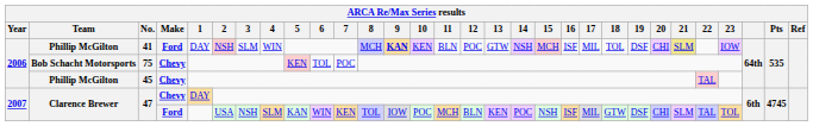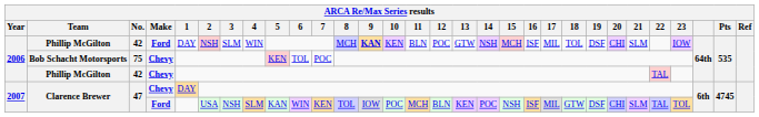 <table class="wikitable" style="text-align:center; font-size:75%">
 <tr>
 <th colspan=45><a href='#'>ARCA Re/Max Series</a> results</th>
 </tr>
 <tr>
 <th>Year</th>
 <th>Team</th>
 <th>No.</th>
 <th>Make</th>
 <th>1</th>
 <th>2</th>
 <th>3</th>
 <th>4</th>
 <th>5</th>
 <th>6</th>
 <th>7</th>
 <th>8</th>
 <th>9</th>
 <th>10</th>
 <th>11</th>
 <th>12</th>
 <th>13</th>
 <th>14</th>
 <th>15</th>
 <th>16</th>
 <th>17</th>
 <th>18</th>
 <th>19</th>
 <th>20</th>
 <th>21</th>
 <th>22</th>
 <th>23</th>
 <th></th>
 <th>Pts</th>
 <th>Ref</th>
 </tr>
 <tr>
 <th rowspan=3><a href='#'>2006</a></th>
 <th>Phillip McGilton</th>
-<th>41</th>
+<th>42</th>
 <th><a href='#'>Ford</a></th>
 <td><a href='#'>DAY</a></td>
 <td style="background:#FFCFCF;"><a href='#'>NSH</a><br></td>
 <td><a href='#'>SLM</a></td>
 <td><a href='#'>WIN</a></td>
 <td colspan=3></td>
 <td style="background:#CFCFFF;"><a href='#'>MCH</a><br></td>
 <td style="background:#FFDF9F;"><strong><a href='#'>KAN</a><br></strong></td>
 <td style="background:#EFCFFF;"><a href='#'>KEN</a><br></td>
 <td><a href='#'>BLN</a></td>
 <td><a href='#'>POC</a></td>
 <td><a href='#'>GTW</a></td>
 <td style="background:#EFCFFF;"><a href='#'>NSH</a><br></td>
 <td style="background:#FFCFCF;"><a href='#'>MCH</a><br></td>
 <td><a href='#'>ISF</a></td>
 <td><a href='#'>MIL</a></td>
 <td><a href='#'>TOL</a></td>
 <td><a href='#'>DSF</a></td>
 <td style="background:#EFCFFF;"><a href='#'>CHI</a><br></td>
-<td style="background: khaki;"><a href='#'>SLM</a></td>
+<td><a href='#'>SLM</a></td>
 <td></td>
 <td style="background:#EFCFFF;"><a href='#'>IOW</a><br></td>
 <th rowspan=3>64th</th>
 <th rowspan=3>535</th>
 <th rowspan=3></th>
 </tr>
 <tr>
 <th>Bob Schacht Motorsports</th>
 <th>75</th>
 <th><a href='#'>Chevy</a></th>
 <td colspan=4></td>
 <td style="background:#FFCFCF;"><a href='#'>KEN</a><br></td>
 <td><a href='#'>TOL</a></td>
 <td><a href='#'>POC</a></td>
 <td colspan=16></td>
 </tr>
 <tr>
 <th>Phillip McGilton</th>
-<th>45</th>
+<th>42</th>
 <th><a href='#'>Chevy</a></th>
 <td colspan=21></td>
 <td style="background:#FFCFCF;"><a href='#'>TAL</a><br></td>
 <td></td>
 </tr>
 <tr>
 <th rowspan=2><a href='#'>2007</a></th>
 <th rowspan=2>Clarence Brewer</th>
 <th rowspan=2>47</th>
 <th><a href='#'>Chevy</a></th>
 <td style="background:#FFDF9F;"><a href='#'>DAY</a><br></td>
 <td colspan=22></td>
 <th rowspan=2>6th</th>
 <th rowspan=2>4745</th>
 <th rowspan=2></th>
 </tr>
 <tr>
 <th><a href='#'>Ford</a></th>
 <td></td>
 <td style="background:#DFFFDF;"><a href='#'>USA</a><br></td>
 <td style="background:#DFFFDF;"><a href='#'>NSH</a><br></td>
 <td style="background:#FFDF9F;"><a href='#'>SLM</a><br></td>
 <td style="background:#DFFFDF;"><a href='#'>KAN</a><br></td>
 <td style="background:#EFCFFF;"><a href='#'>WIN</a><br></td>
 <td style="background:#FFDF9F;"><a href='#'>KEN</a><br></td>
 <td style="background:#CFCFFF;"><a href='#'>TOL</a><br></td>
 <td style="background:#DFDFDF;"><a href='#'>IOW</a><br></td>
 <td style="background:#DFFFDF;"><a href='#'>POC</a><br></td>
 <td style="background:#FFDF9F;"><a href='#'>MCH</a><br></td>
 <td style="background:#DFFFDF;"><a href='#'>BLN</a><br></td>
 <td style="background:#EFCFFF;"><a href='#'>KEN</a><br></td>
 <td style="background:#EFCFFF;"><a href='#'>POC</a><br></td>
 <td style="background:#DFFFDF;"><a href='#'>NSH</a><br></td>
 <td style="background:#FFDF9F;"><a href='#'>ISF</a><br></td>
 <td style="background:#DFDFDF;"><a href='#'>MIL</a><br></td>
 <td style="background:#DFFFDF;"><a href='#'>GTW</a><br></td>
 <td style="background:#DFFFDF;"><a href='#'>DSF</a><br></td>
 <td style="background:#CFCFFF;"><a href='#'>CHI</a><br></td>
 <td style="background:#EFCFFF;"><a href='#'>SLM</a><br></td>
 <td style="background:#CFCFFF;"><a href='#'>TAL</a><br></td>
 <td style="background:#FFDF9F;"><a href='#'>TOL</a><br></td>
 </tr>
 </table>
